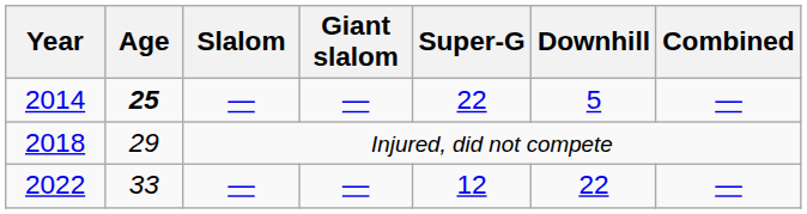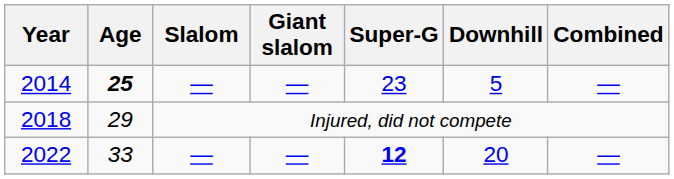 <table class=wikitable style="text-align:center">
 <tr>
 <th>  Year  </th>
 <th> Age </th>
 <th> Slalom </th>
 <th> Giant <br> slalom </th>
 <th>Super-G</th>
 <th>Downhill</th>
 <th>Combined</th>
 </tr>
 <tr>
 <td><a href='#'>2014</a></td>
 <td><strong><em>25</em></strong></td>
 <td><a href='#'>—</a></td>
 <td><a href='#'>—</a></td>
-<td><a href='#'>22</a></td>
+<td><a href='#'>23</a></td>
 <td><a href='#'>5</a></td>
 <td><a href='#'>—</a></td>
 </tr>
 <tr>
 <td><a href='#'>2018</a></td>
 <td><em>29</em></td>
 <td colspan=5><small><em>Injured, did not compete</em></small></td>
 </tr>
 <tr>
 <td><a href='#'>2022</a></td>
 <td><em>33</em></td>
 <td><a href='#'>—</a></td>
 <td><a href='#'>—</a></td>
-<td><a href='#'>12</a></td>
-<td><a href='#'>22</a></td>
+<td><strong><a href='#'>12</a></strong></td>
+<td><a href='#'>20</a></td>
 <td><a href='#'>—</a></td>
 </tr>
 </table>
